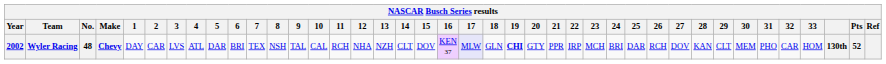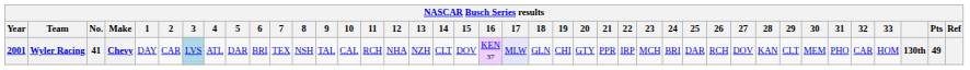 <table class="wikitable" style="text-align:center; font-size:75%">
 <tr>
 <th colspan=42><a href='#'>NASCAR</a> <a href='#'>Busch Series</a> results</th>
 </tr>
 <tr>
 <th>Year</th>
 <th>Team</th>
 <th>No.</th>
 <th>Make</th>
 <th>1</th>
 <th>2</th>
 <th>3</th>
 <th>4</th>
 <th>5</th>
 <th>6</th>
 <th>7</th>
 <th>8</th>
 <th>9</th>
 <th>10</th>
 <th>11</th>
 <th>12</th>
 <th>13</th>
 <th>14</th>
 <th>15</th>
 <th>16</th>
 <th>17</th>
 <th>18</th>
 <th>19</th>
 <th>20</th>
 <th>21</th>
 <th>22</th>
 <th>23</th>
 <th>24</th>
 <th>25</th>
 <th>26</th>
 <th>27</th>
 <th>28</th>
 <th>29</th>
 <th>30</th>
 <th>31</th>
 <th>32</th>
 <th>33</th>
 <th></th>
 <th>Pts</th>
 <th>Ref</th>
 </tr>
 <tr>
-<th><a href='#'>2002</a></th>
+<th><a href='#'>2001</a></th>
 <th><a href='#'>Wyler Racing</a></th>
-<th>48</th>
+<th>41</th>
 <th><a href='#'>Chevy</a></th>
 <td><a href='#'>DAY</a></td>
 <td><a href='#'>CAR</a></td>
-<td><a href='#'>LVS</a></td>
+<td style="background: lightblue;"><a href='#'>LVS</a></td>
 <td><a href='#'>ATL</a></td>
 <td><a href='#'>DAR</a></td>
 <td><a href='#'>BRI</a></td>
 <td><a href='#'>TEX</a></td>
 <td><a href='#'>NSH</a></td>
 <td><a href='#'>TAL</a></td>
 <td><a href='#'>CAL</a></td>
 <td><a href='#'>RCH</a></td>
 <td><a href='#'>NHA</a></td>
 <td><a href='#'>NZH</a></td>
 <td><a href='#'>CLT</a></td>
 <td><a href='#'>DOV</a></td>
 <td style="background:#EFCFFF;"><a href='#'>KEN</a><br><small>37</small></td>
 <td style="background: lavender;"><a href='#'>MLW</a></td>
 <td><a href='#'>GLN</a></td>
-<td><strong><a href='#'>CHI</a></strong></td>
+<td><a href='#'>CHI</a></td>
 <td><a href='#'>GTY</a></td>
 <td><a href='#'>PPR</a></td>
 <td><a href='#'>IRP</a></td>
 <td><a href='#'>MCH</a></td>
 <td><a href='#'>BRI</a></td>
 <td><a href='#'>DAR</a></td>
 <td><a href='#'>RCH</a></td>
 <td><a href='#'>DOV</a></td>
 <td><a href='#'>KAN</a></td>
 <td><a href='#'>CLT</a></td>
 <td><a href='#'>MEM</a></td>
 <td><a href='#'>PHO</a></td>
 <td><a href='#'>CAR</a></td>
 <td><a href='#'>HOM</a></td>
 <th>130th</th>
-<th>52</th>
+<th>49</th>
 <th></th>
 </tr>
 </table>
